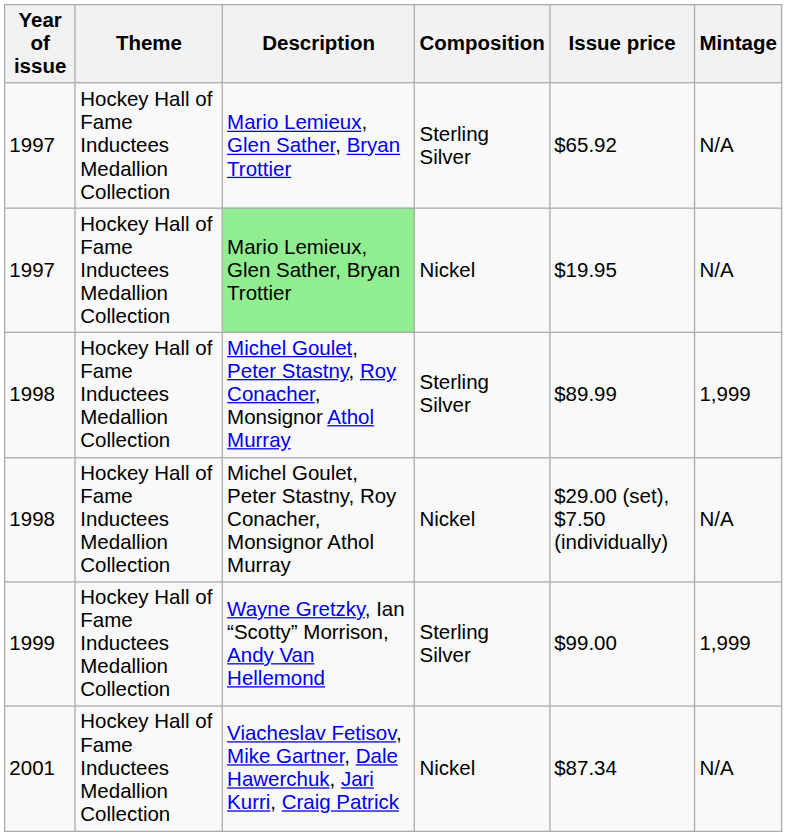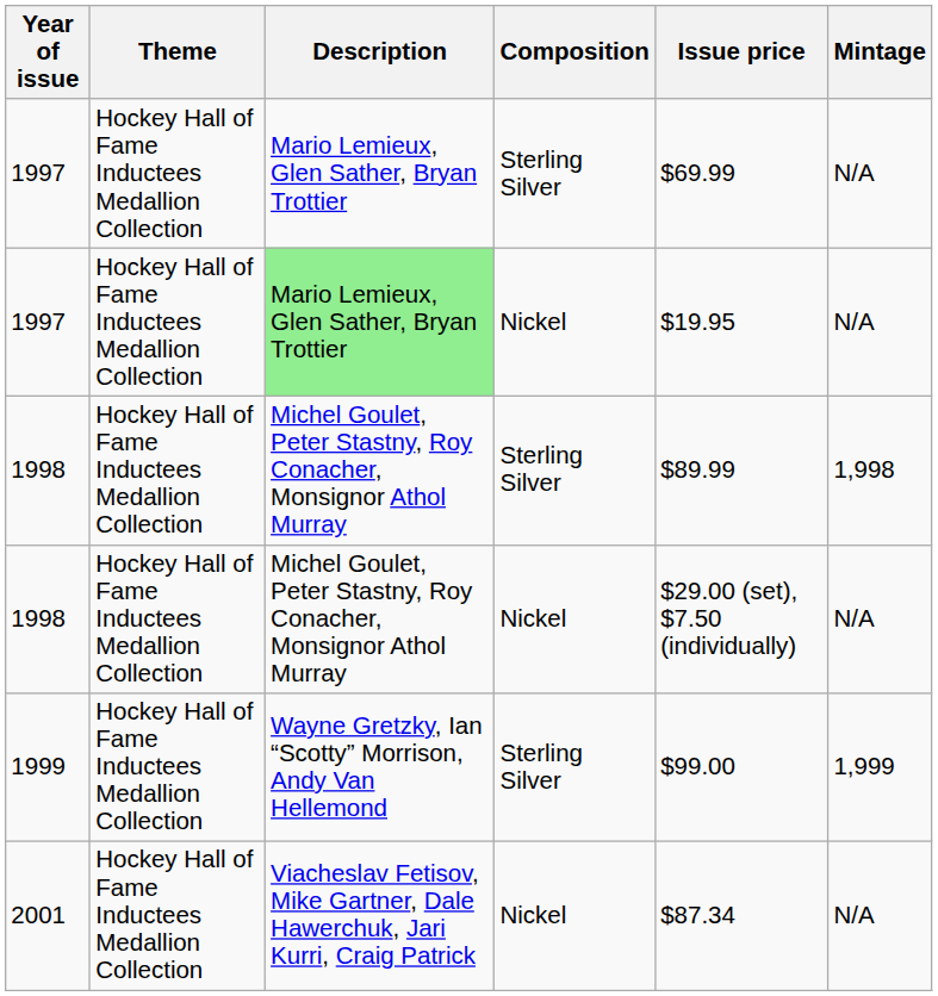 <table class="wikitable sortable">
 <tr>
 <th>Year of issue</th>
 <th>Theme</th>
 <th>Description</th>
 <th>Composition</th>
 <th>Issue price</th>
 <th>Mintage</th>
 </tr>
 <tr>
 <td>1997</td>
 <td>Hockey Hall of Fame Inductees Medallion Collection</td>
 <td><a href='#'>Mario Lemieux</a>, <a href='#'>Glen Sather</a>, <a href='#'>Bryan Trottier</a></td>
 <td>Sterling Silver</td>
-<td>$65.92</td>
+<td>$69.99</td>
 <td>N/A</td>
 </tr>
 <tr>
 <td>1997</td>
 <td>Hockey Hall of Fame Inductees Medallion Collection</td>
 <td style="background: lightgreen;">Mario Lemieux, Glen Sather, Bryan Trottier</td>
 <td>Nickel</td>
 <td>$19.95</td>
 <td>N/A</td>
 </tr>
 <tr>
 <td>1998</td>
 <td>Hockey Hall of Fame Inductees Medallion Collection</td>
 <td><a href='#'>Michel Goulet</a>, <a href='#'>Peter Stastny</a>, <a href='#'>Roy Conacher</a>, Monsignor <a href='#'>Athol Murray</a></td>
 <td>Sterling Silver</td>
 <td>$89.99</td>
-<td>1,999</td>
+<td>1,998</td>
 </tr>
 <tr>
 <td>1998</td>
 <td>Hockey Hall of Fame Inductees Medallion Collection</td>
 <td>Michel Goulet, Peter Stastny, Roy Conacher, Monsignor Athol Murray</td>
 <td>Nickel</td>
 <td>$29.00 (set), $7.50 (individually)</td>
 <td>N/A</td>
 </tr>
 <tr>
 <td>1999</td>
 <td>Hockey Hall of Fame Inductees Medallion Collection</td>
 <td><a href='#'>Wayne Gretzky</a>, Ian “Scotty” Morrison, <a href='#'>Andy Van Hellemond</a></td>
 <td>Sterling Silver</td>
 <td>$99.00</td>
 <td>1,999</td>
 </tr>
 <tr>
 <td>2001</td>
 <td>Hockey Hall of Fame Inductees Medallion Collection</td>
 <td><a href='#'>Viacheslav Fetisov</a>, <a href='#'>Mike Gartner</a>, <a href='#'>Dale Hawerchuk</a>, <a href='#'>Jari Kurri</a>, <a href='#'>Craig Patrick</a></td>
 <td>Nickel</td>
 <td>$87.34</td>
 <td>N/A</td>
 </tr>
 <tr>
 </tr>
 </table>
